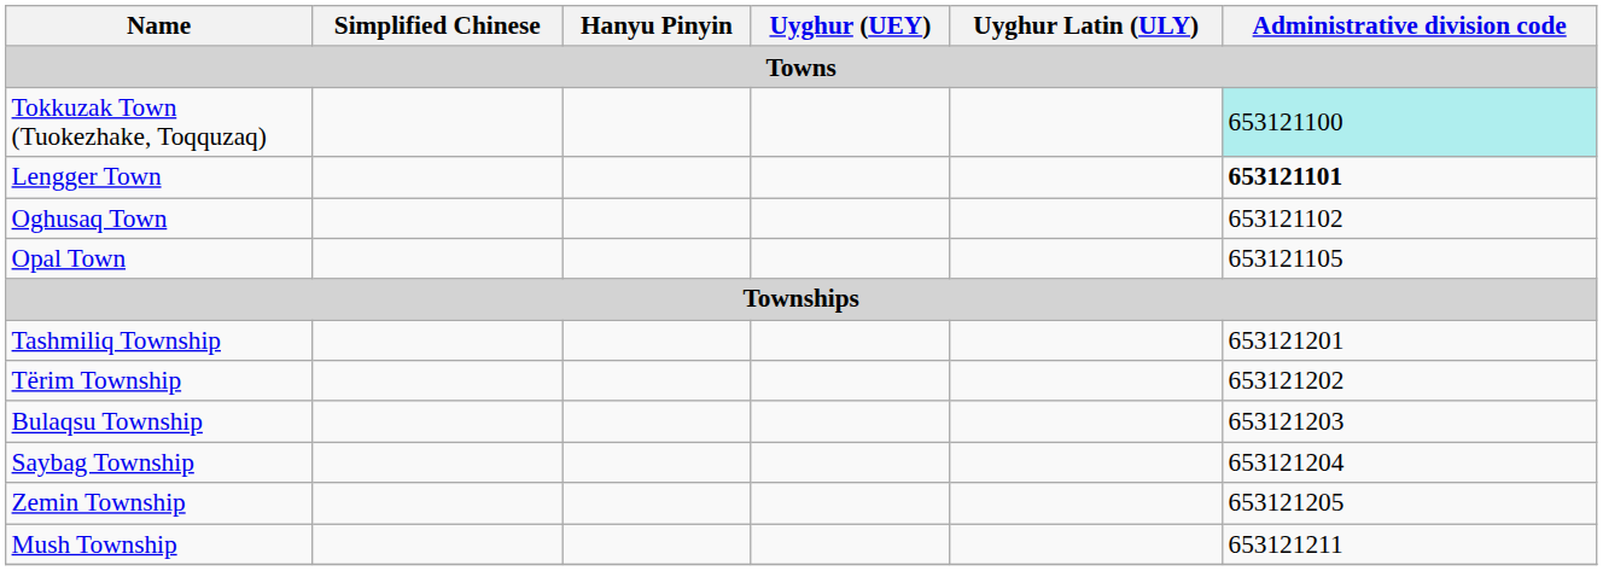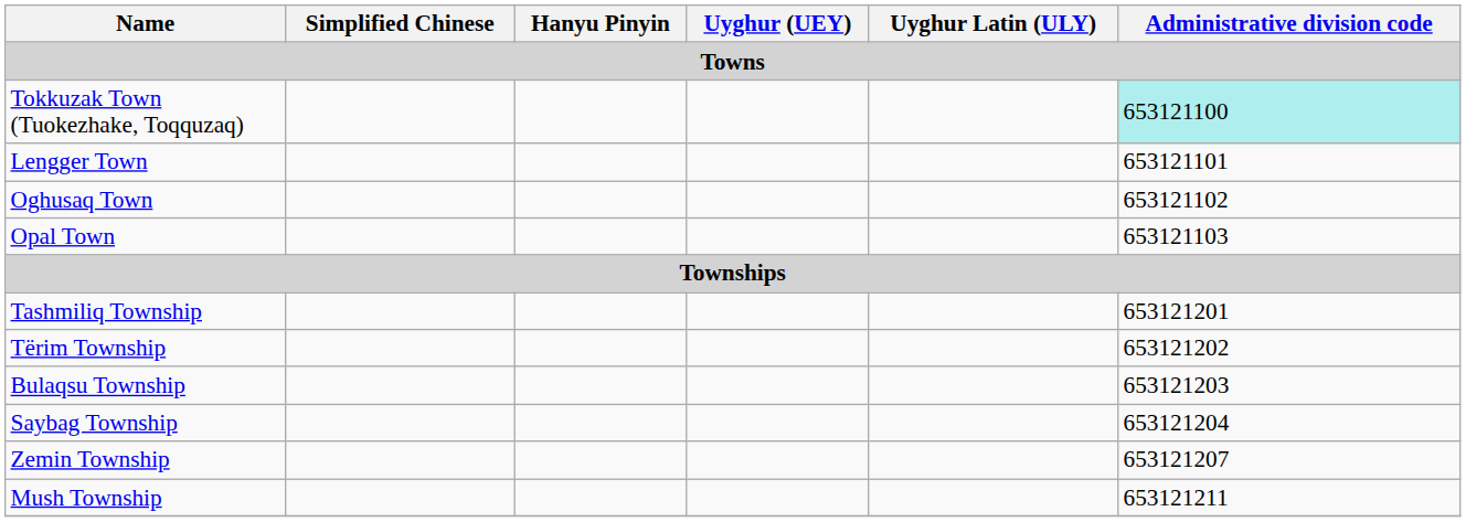 <table class="wikitable" align="center" style="width:50%; border="1">
 <tr>
 <th>Name</th>
 <th>Simplified Chinese</th>
 <th>Hanyu Pinyin</th>
 <th><a href='#'>Uyghur</a> (<a href='#'>UEY</a>)</th>
 <th>Uyghur Latin (<a href='#'>ULY</a>)</th>
 <th><a href='#'>Administrative division code</a></th>
 </tr>
 <tr>
 <td colspan="7"  style="text-align:center; background:#d3d3d3;"><strong>Towns</strong></td>
 </tr>
 <tr --------->
 <td><a href='#'>Tokkuzak Town</a><br>(Tuokezhake, Toqquzaq)</td>
 <td></td>
 <td></td>
 <td></td>
 <td></td>
 <td style="background: paleturquoise;">653121100</td>
 </tr>
 <tr>
 <td><a href='#'>Lengger Town</a></td>
 <td></td>
 <td></td>
 <td></td>
 <td></td>
-<td><strong>653121101</strong></td>
+<td>653121101</td>
 </tr>
 <tr>
 <td><a href='#'>Oghusaq Town</a></td>
 <td></td>
 <td></td>
 <td></td>
 <td></td>
 <td>653121102</td>
 </tr>
 <tr>
 <td><a href='#'>Opal Town</a></td>
 <td></td>
 <td></td>
 <td></td>
 <td></td>
-<td>653121105</td>
+<td>653121103</td>
 </tr>
 <tr --------->
 <td colspan="7"  style="text-align:center; background:#d3d3d3;"><strong>Townships</strong></td>
 </tr>
 <tr --------->
 <td><a href='#'>Tashmiliq Township</a></td>
 <td></td>
 <td></td>
 <td></td>
 <td></td>
 <td>653121201</td>
 </tr>
 <tr>
 <td><a href='#'>Tërim Township</a></td>
 <td></td>
 <td></td>
 <td></td>
 <td></td>
 <td>653121202</td>
 </tr>
 <tr>
 <td><a href='#'>Bulaqsu Township</a></td>
 <td></td>
 <td></td>
 <td></td>
 <td></td>
 <td>653121203</td>
 </tr>
 <tr>
 <td><a href='#'>Saybag Township</a></td>
 <td></td>
 <td></td>
 <td></td>
 <td></td>
 <td>653121204</td>
 </tr>
 <tr>
 <td><a href='#'>Zemin Township</a></td>
 <td></td>
 <td></td>
 <td></td>
 <td></td>
-<td>653121205</td>
+<td>653121207</td>
 </tr>
 <tr>
 <td><a href='#'>Mush Township</a></td>
 <td></td>
 <td></td>
 <td></td>
 <td></td>
 <td>653121211</td>
 </tr>
 <tr>
 </tr>
 </table>
